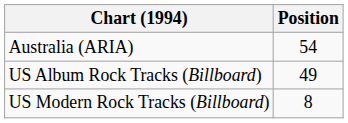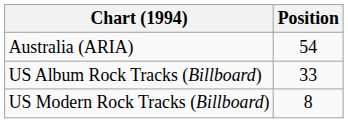 <table class="wikitable sortable">
 <tr>
 <th>Chart (1994)</th>
 <th>Position</th>
 </tr>
 <tr>
 <td>Australia (ARIA)</td>
 <td align="center">54</td>
 </tr>
 <tr>
 <td>US Album Rock Tracks (<em>Billboard</em>)</td>
-<td align="center">49</td>
+<td align="center">33</td>
 </tr>
 <tr>
 <td>US Modern Rock Tracks (<em>Billboard</em>)</td>
 <td align="center">8</td>
 </tr>
 </table>
